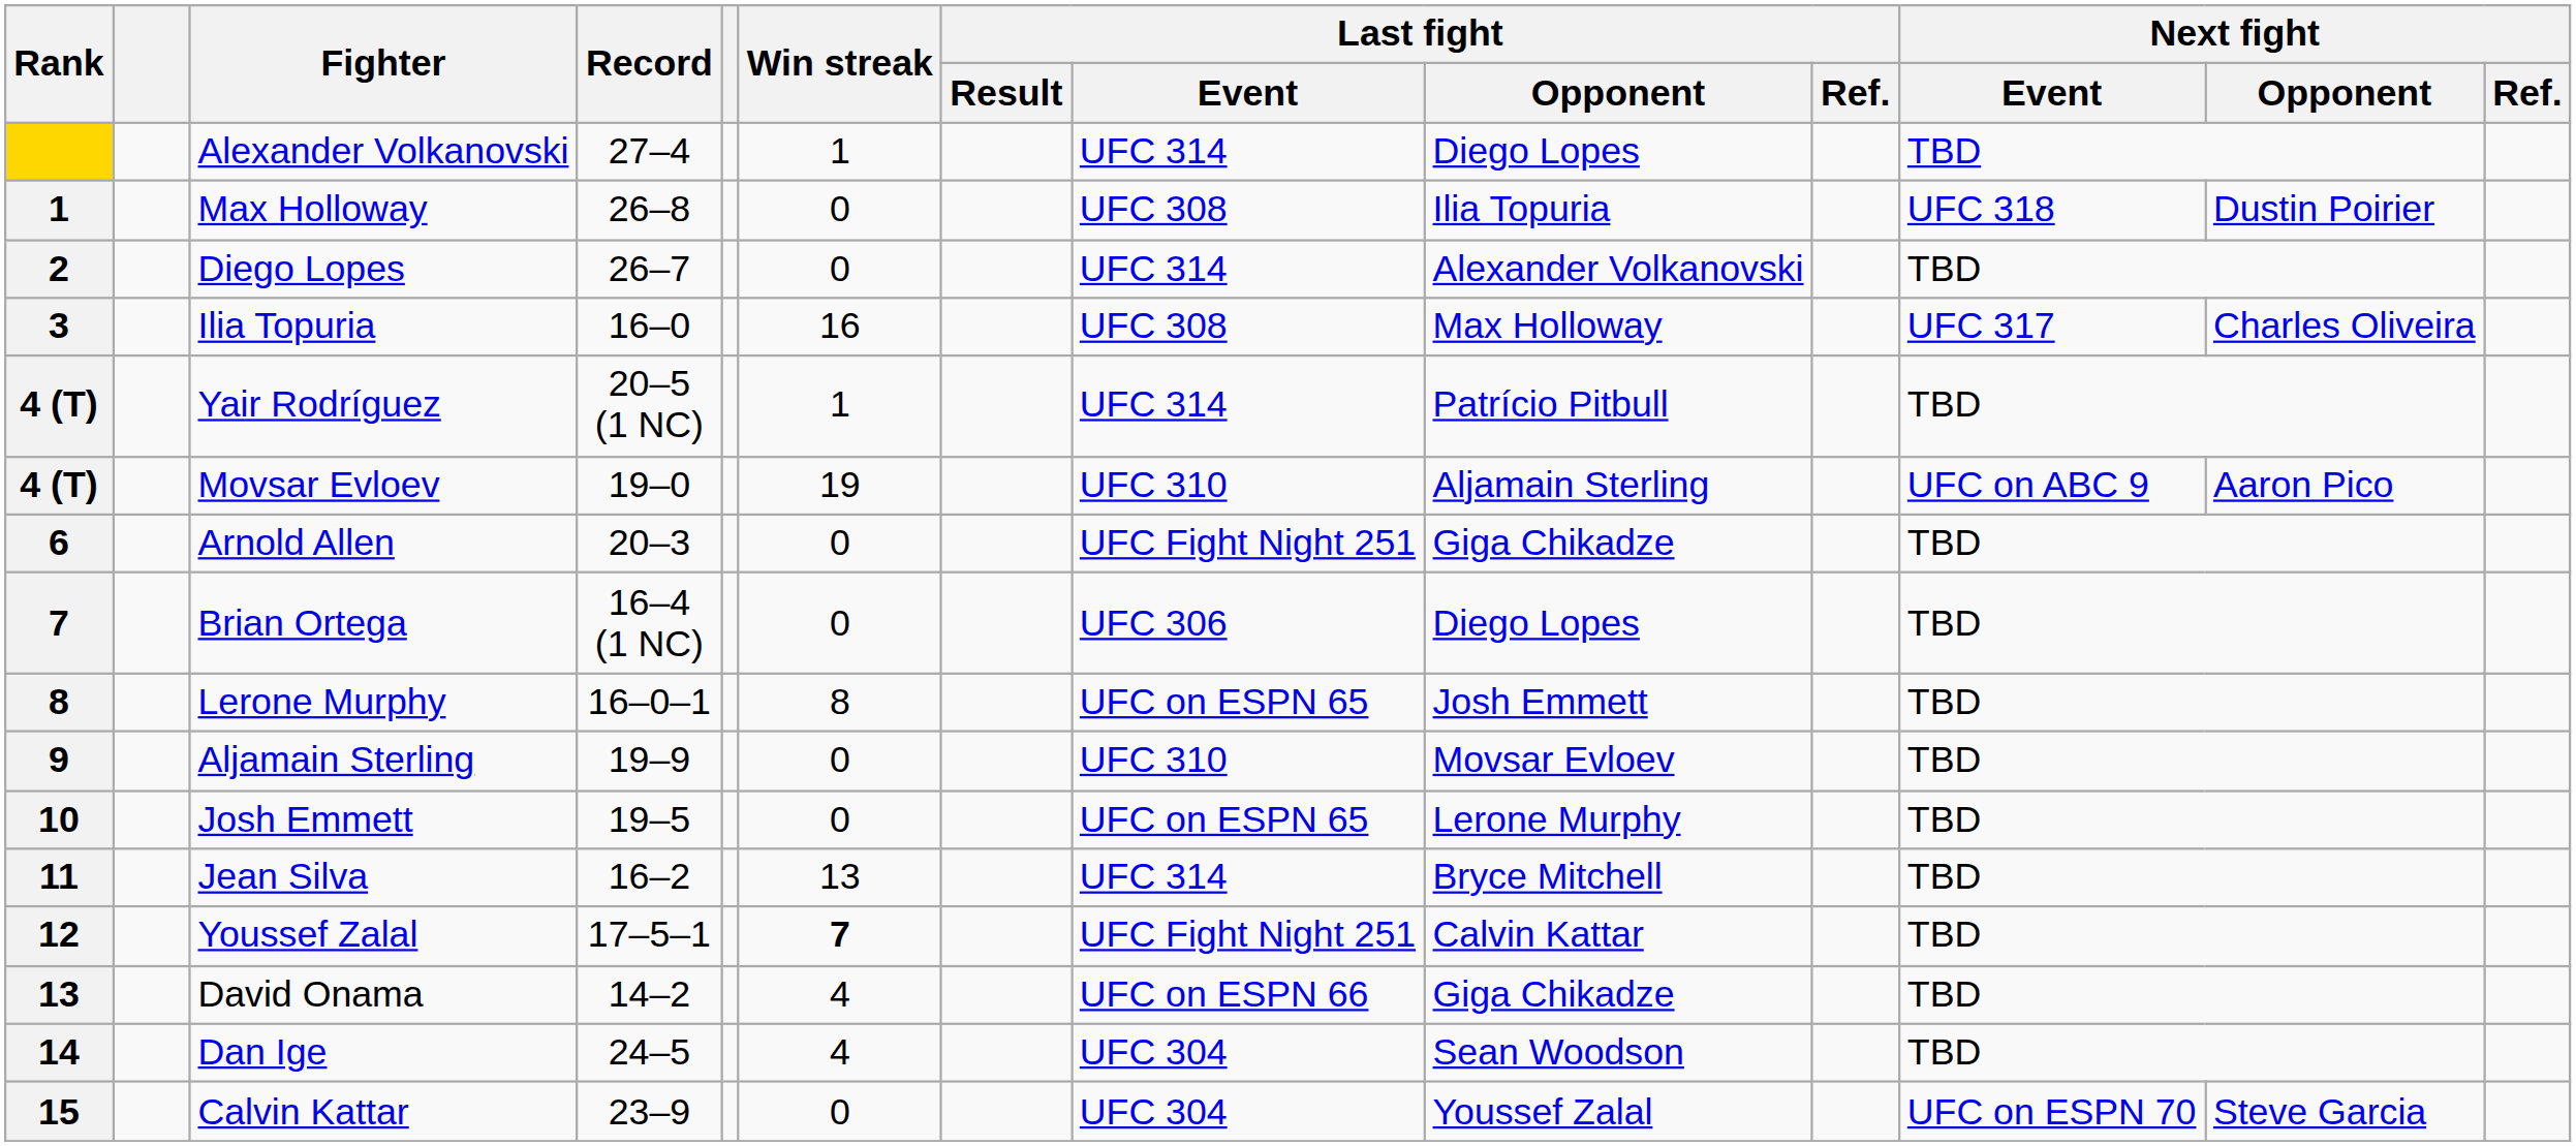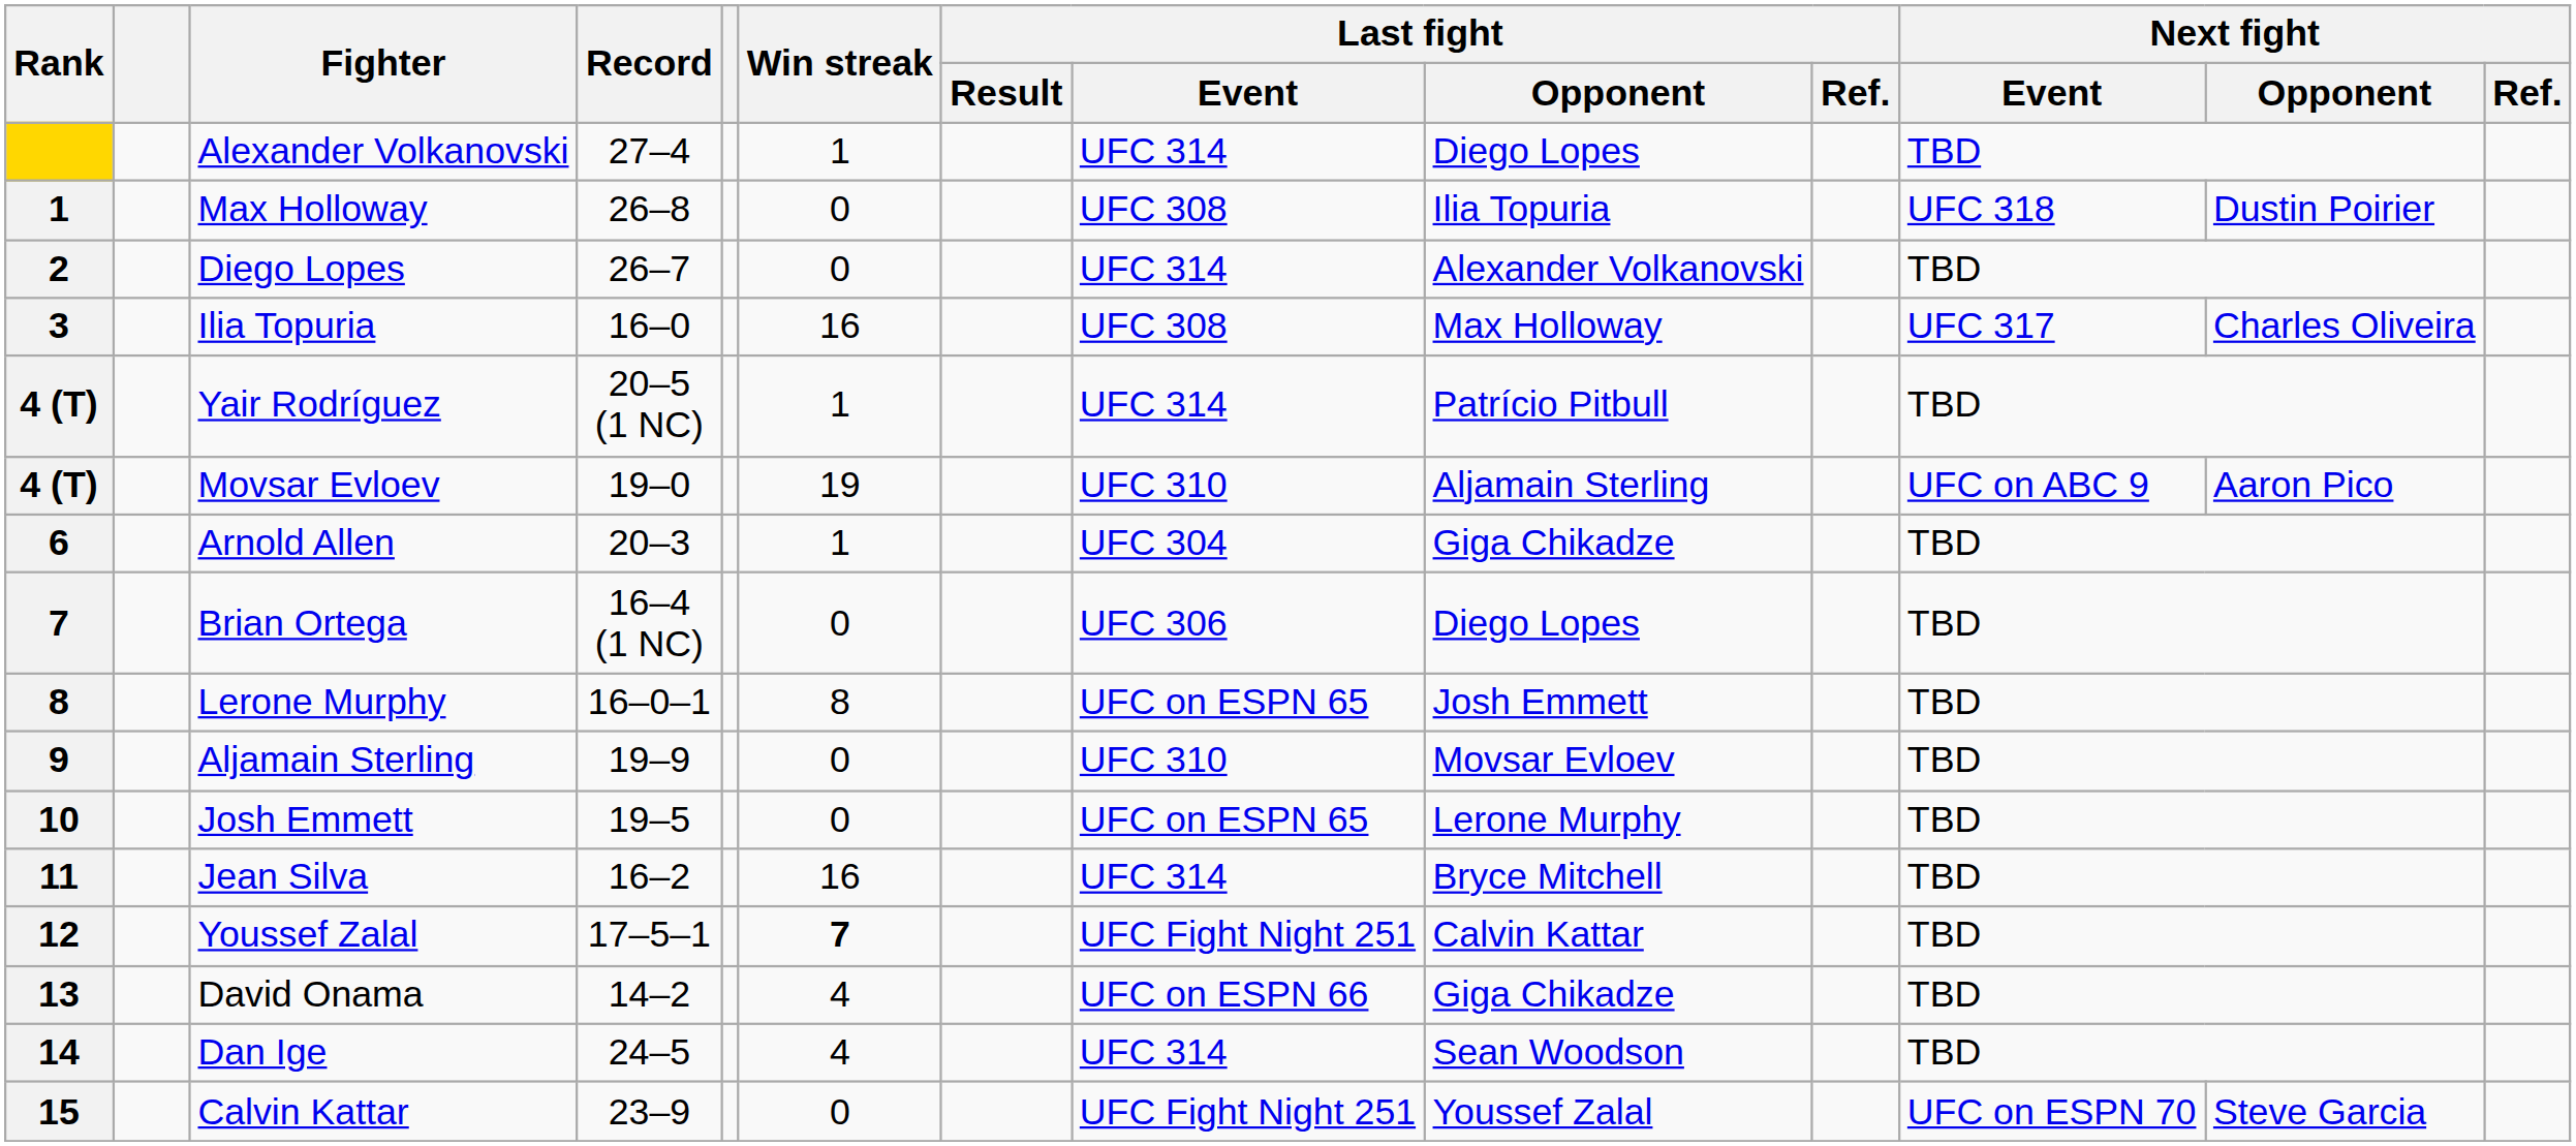 <table class="wikitable">
 <tr>
 <th rowspan=2>Rank</th>
 <th width=3% rowspan=2></th>
 <th rowspan=2>Fighter</th>
 <th rowspan=2>Record</th>
 <th rowspan=2></th>
 <th rowspan=2>Win streak</th>
 <th colspan=4>Last fight</th>
 <th colspan=3>Next fight</th>
 </tr>
 <tr>
 <th>Result</th>
 <th>Event</th>
 <th>Opponent</th>
 <th>Ref.</th>
 <th>Event</th>
 <th>Opponent</th>
 <th>Ref.</th>
 </tr>
 <tr>
 <th style="background:gold"></th>
 <td></td>
 <td><a href='#'>Alexander Volkanovski</a></td>
 <td align=center>27–4</td>
 <td align=center></td>
 <td align=center>1<br></td>
 <td></td>
 <td><a href='#'>UFC 314</a></td>
 <td><a href='#'>Diego Lopes</a></td>
 <td></td>
 <td colspan=2><a href='#'>TBD</a></td>
 <td></td>
 </tr>
 <tr>
 <th>1</th>
 <td></td>
 <td><a href='#'>Max Holloway</a></td>
 <td align=center>26–8</td>
 <td align=center></td>
 <td align=center>0</td>
 <td></td>
 <td><a href='#'>UFC 308</a></td>
 <td><a href='#'>Ilia Topuria</a></td>
 <td></td>
 <td><a href='#'>UFC 318</a></td>
 <td><a href='#'>Dustin Poirier</a></td>
 <td></td>
 </tr>
 <tr>
 <th>2</th>
 <td></td>
 <td><a href='#'>Diego Lopes</a></td>
 <td align=center>26–7</td>
 <td align=center></td>
 <td align=center>0</td>
 <td></td>
 <td><a href='#'>UFC 314</a></td>
 <td><a href='#'>Alexander Volkanovski</a></td>
 <td></td>
 <td colspan=2>TBD</td>
 <td></td>
 </tr>
 <tr>
 <th>3</th>
 <td></td>
 <td><a href='#'>Ilia Topuria</a></td>
 <td align=center>16–0</td>
 <td align=center></td>
 <td align=center>16</td>
 <td></td>
 <td><a href='#'>UFC 308</a></td>
 <td><a href='#'>Max Holloway</a></td>
 <td></td>
 <td><a href='#'>UFC 317</a></td>
 <td><a href='#'>Charles Oliveira</a></td>
 <td></td>
 </tr>
 <tr>
 <th>4 (T)</th>
 <td></td>
 <td><a href='#'>Yair Rodríguez</a></td>
 <td align=center>20–5<br>(1 NC)</td>
 <td align=center></td>
 <td align=center>1</td>
 <td></td>
 <td><a href='#'>UFC 314</a></td>
 <td><a href='#'>Patrício Pitbull</a></td>
 <td></td>
 <td colspan=2>TBD</td>
 <td></td>
 </tr>
 <tr>
 <th>4 (T)</th>
 <td></td>
 <td><a href='#'>Movsar Evloev</a></td>
 <td align=center>19–0</td>
 <td align=center></td>
 <td align=center>19</td>
 <td></td>
 <td><a href='#'>UFC 310</a></td>
 <td><a href='#'>Aljamain Sterling</a></td>
 <td></td>
 <td><a href='#'>UFC on ABC 9</a></td>
 <td><a href='#'>Aaron Pico</a></td>
 <td></td>
 </tr>
 <tr>
 <th>6</th>
 <td></td>
 <td><a href='#'>Arnold Allen</a></td>
 <td align=center>20–3</td>
 <td align=center></td>
-<td align=center>0</td>
+<td align=center>1</td>
 <td></td>
-<td><a href='#'>UFC Fight Night 251</a></td>
+<td><a href='#'>UFC 304</a></td>
 <td><a href='#'>Giga Chikadze</a></td>
 <td></td>
 <td colspan=2>TBD</td>
 <td></td>
 </tr>
 <tr>
 <th>7</th>
 <td></td>
 <td><a href='#'>Brian Ortega</a></td>
 <td align=center>16–4<br>(1 NC)</td>
 <td align=center></td>
 <td align=center>0</td>
 <td></td>
 <td><a href='#'>UFC 306</a></td>
 <td><a href='#'>Diego Lopes</a></td>
 <td></td>
 <td colspan=2>TBD</td>
 <td></td>
 </tr>
 <tr>
 <th>8</th>
 <td></td>
 <td><a href='#'>Lerone Murphy</a></td>
 <td align=center>16–0–1</td>
 <td align=center></td>
 <td align=center>8</td>
 <td></td>
 <td><a href='#'>UFC on ESPN 65</a></td>
 <td><a href='#'>Josh Emmett</a></td>
 <td></td>
 <td colspan=2>TBD</td>
 <td></td>
 </tr>
 <tr>
 <th>9</th>
 <td></td>
 <td><a href='#'>Aljamain Sterling</a></td>
 <td align=center>19–9</td>
 <td align=center></td>
 <td align=center>0</td>
 <td></td>
 <td><a href='#'>UFC 310</a></td>
 <td><a href='#'>Movsar Evloev</a></td>
 <td></td>
 <td colspan=2>TBD</td>
 <td></td>
 </tr>
 <tr>
 <th>10</th>
 <td></td>
 <td><a href='#'>Josh Emmett</a></td>
 <td align=center>19–5</td>
 <td align=center></td>
 <td align=center>0</td>
 <td></td>
 <td><a href='#'>UFC on ESPN 65</a></td>
 <td><a href='#'>Lerone Murphy</a></td>
 <td></td>
 <td colspan=2>TBD</td>
 <td></td>
 </tr>
 <tr>
 <th>11</th>
 <td></td>
 <td><a href='#'>Jean Silva</a></td>
 <td align=center>16–2</td>
 <td align=center></td>
-<td align=center>13</td>
+<td align=center>16</td>
 <td></td>
 <td><a href='#'>UFC 314</a></td>
 <td><a href='#'>Bryce Mitchell</a></td>
 <td></td>
 <td colspan=2>TBD</td>
 <td></td>
 </tr>
 <tr>
 <th>12</th>
 <td></td>
 <td><a href='#'>Youssef Zalal</a></td>
 <td align=center>17–5–1</td>
 <td align=center></td>
 <td align=center><strong>7</strong></td>
 <td></td>
 <td><a href='#'>UFC Fight Night 251</a></td>
 <td><a href='#'>Calvin Kattar</a></td>
 <td></td>
 <td colspan=2>TBD</td>
 <td></td>
 </tr>
 <tr>
 <th>13</th>
 <td></td>
 <td>David Onama</td>
 <td align=center>14–2</td>
 <td align=center></td>
 <td align=center>4</td>
 <td></td>
 <td><a href='#'>UFC on ESPN 66</a></td>
 <td><a href='#'>Giga Chikadze</a></td>
 <td></td>
 <td colspan=2>TBD</td>
 <td></td>
 </tr>
 <tr>
 <th>14</th>
 <td></td>
 <td><a href='#'>Dan Ige</a></td>
 <td align=center>24–5</td>
 <td align=center></td>
 <td align=center>4</td>
 <td></td>
-<td><a href='#'>UFC 304</a></td>
+<td><a href='#'>UFC 314</a></td>
 <td><a href='#'>Sean Woodson</a></td>
 <td></td>
 <td colspan=2>TBD</td>
 <td></td>
 </tr>
 <tr>
 <th>15</th>
 <td></td>
 <td><a href='#'>Calvin Kattar</a></td>
 <td align=center>23–9</td>
 <td align=center></td>
 <td align=center>0</td>
 <td></td>
-<td><a href='#'>UFC 304</a></td>
+<td><a href='#'>UFC Fight Night 251</a></td>
 <td><a href='#'>Youssef Zalal</a></td>
 <td></td>
 <td><a href='#'>UFC on ESPN 70</a></td>
 <td><a href='#'>Steve Garcia</a></td>
 <td></td>
 </tr>
 <tr>
 </tr>
 </table>
